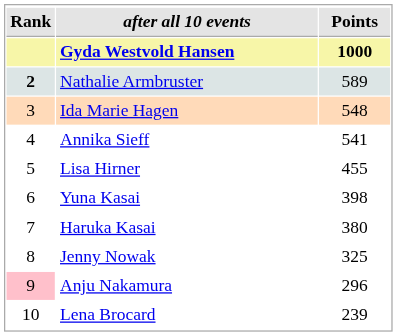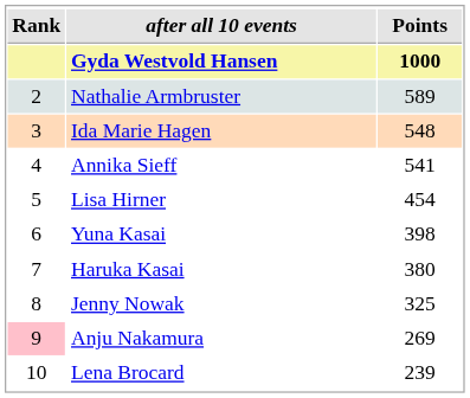 <table cellspacing="1" cellpadding="3" style="border:1px solid #AAAAAA;font-size:86%">
 <tr style="background-color: #E4E4E4;">
 </tr>
 <tr style="background-color: #E4E4E4;">
 <th style="border-bottom:1px solid #AAAAAA; width: 10px;">Rank</th>
 <th style="border-bottom:1px solid #AAAAAA; width: 200px;"><em>after all 10 events</em></th>
 <th style="border-bottom:1px solid #AAAAAA; width: 50px;">Points</th>
 </tr>
 <tr style="background:#f7f6a8;">
 <td align=center></td>
 <td><strong> <a href='#'>Gyda Westvold Hansen</a></strong></td>
 <td align=center><strong>1000</strong></td>
 </tr>
 <tr style="background:#dce5e5;">
-<td align=center><strong>2</strong></td>
+<td align=center>2</td>
 <td> <a href='#'>Nathalie Armbruster</a></td>
 <td align=center>589</td>
 </tr>
 <tr style="background:#ffdab9;">
 <td align=center>3</td>
 <td> <a href='#'>Ida Marie Hagen</a></td>
 <td align=center>548</td>
 </tr>
 <tr>
 <td align=center>4</td>
 <td> <a href='#'>Annika Sieff</a></td>
 <td align=center>541</td>
 </tr>
 <tr>
 <td align=center>5</td>
 <td> <a href='#'>Lisa Hirner</a></td>
-<td align=center>455</td>
+<td align=center>454</td>
 </tr>
 <tr>
 <td align=center>6</td>
 <td> <a href='#'>Yuna Kasai</a></td>
 <td align=center>398</td>
 </tr>
 <tr>
 <td align=center>7</td>
 <td> <a href='#'>Haruka Kasai</a></td>
 <td align=center>380</td>
 </tr>
 <tr>
 <td align=center>8</td>
 <td> <a href='#'>Jenny Nowak</a></td>
 <td align=center>325</td>
 </tr>
 <tr>
 <td align=center style="background: pink;">9</td>
 <td> <a href='#'>Anju Nakamura</a></td>
-<td align=center>296</td>
+<td align=center>269</td>
 </tr>
 <tr>
 <td align=center>10</td>
 <td> <a href='#'>Lena Brocard</a></td>
 <td align=center>239</td>
 </tr>
 </table>
